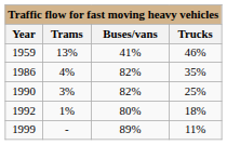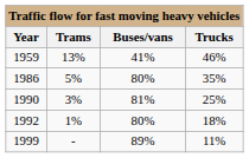 <table class="wikitable" align="right" style="float:right; margin:1em; margin-top:0; text-align:right; font-size:90%">
 <tr>
 <th style="background:tan;" colspan="4"><span>Traffic flow for fast moving heavy vehicles</span></th>
 </tr>
 <tr>
 <th>Year</th>
 <th>Trams</th>
 <th>Buses/vans</th>
 <th>Trucks</th>
 </tr>
 <tr>
 <td align=center>1959</td>
 <td align=center>13%</td>
 <td align=center>41%</td>
 <td align=center>46%</td>
 </tr>
 <tr>
 <td align=center>1986</td>
-<td align=center>4%</td>
-<td align=center>82%</td>
+<td align=center>5%</td>
+<td align=center>80%</td>
 <td align=center>35%</td>
 </tr>
 <tr>
 <td align=center>1990</td>
 <td align=center>3%</td>
-<td align=center>82%</td>
+<td align=center>81%</td>
 <td align=center>25%</td>
 </tr>
 <tr>
 <td align=center>1992</td>
 <td align=center>1%</td>
 <td align=center>80%</td>
 <td align=center>18%</td>
 </tr>
 <tr>
 <td align=center>1999</td>
 <td align=center>-</td>
 <td align=center>89%</td>
 <td align=center>11%</td>
 </tr>
 </table>
